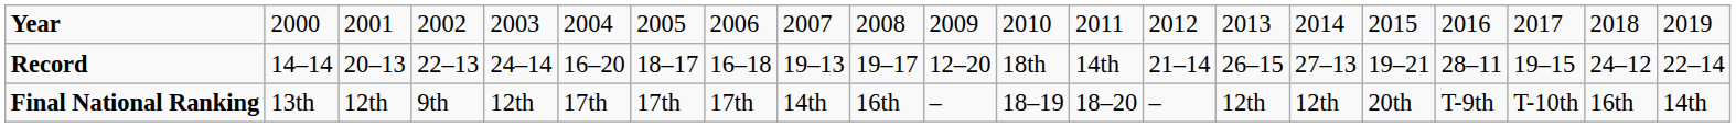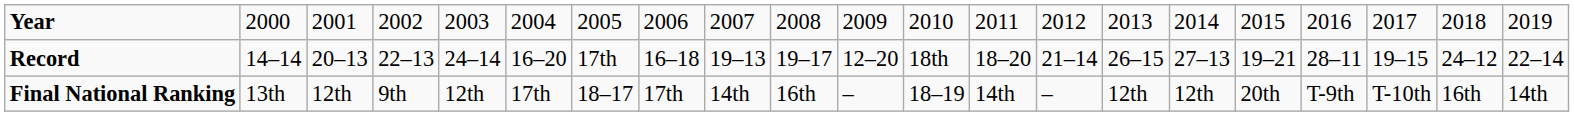 <table class="wikitable sortable">
 <tr>
 <td><strong>Year</strong></td>
 <td>2000</td>
 <td>2001</td>
 <td>2002</td>
 <td>2003</td>
 <td>2004</td>
 <td>2005</td>
 <td>2006</td>
 <td>2007</td>
 <td>2008</td>
 <td>2009</td>
 <td>2010</td>
 <td>2011</td>
 <td>2012</td>
 <td>2013</td>
 <td>2014</td>
 <td>2015</td>
 <td>2016</td>
 <td>2017</td>
 <td>2018</td>
 <td>2019</td>
 </tr>
 <tr>
 <td><strong>Record</strong></td>
 <td>14–14</td>
 <td>20–13</td>
 <td>22–13</td>
 <td>24–14</td>
 <td>16–20</td>
-<td>18–17</td>
+<td>17th</td>
 <td>16–18</td>
 <td>19–13</td>
 <td>19–17</td>
 <td>12–20</td>
 <td>18th</td>
-<td>14th</td>
+<td>18–20</td>
 <td>21–14</td>
 <td>26–15</td>
 <td>27–13</td>
 <td>19–21</td>
 <td>28–11</td>
 <td>19–15</td>
 <td>24–12</td>
 <td>22–14</td>
 </tr>
 <tr>
 <td><strong>Final National Ranking</strong></td>
 <td>13th</td>
 <td>12th</td>
 <td>9th</td>
 <td>12th</td>
 <td>17th</td>
-<td>17th</td>
+<td>18–17</td>
 <td>17th</td>
 <td>14th</td>
 <td>16th</td>
 <td>–</td>
 <td>18–19</td>
-<td>18–20</td>
+<td>14th</td>
 <td>–</td>
 <td>12th</td>
 <td>12th</td>
 <td>20th</td>
 <td>T-9th</td>
 <td>T-10th</td>
 <td>16th</td>
 <td>14th</td>
 </tr>
 </table>
